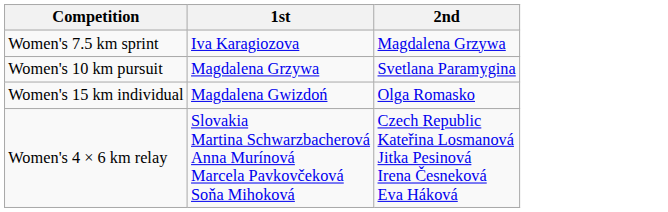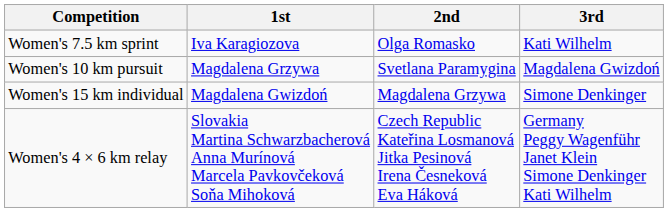 <table class="wikitable">
 <tr>
 <th>Competition</th>
 <th>1st</th>
 <th>2nd</th>
+<th>3rd</th>
 </tr>
 <tr>
 <td>Women's 7.5 km sprint</td>
 <td> <a href='#'>Iva Karagiozova</a></td>
-<td> <a href='#'>Magdalena Grzywa</a></td>
+<td> <a href='#'>Olga Romasko</a></td>
+<td> <a href='#'>Kati Wilhelm</a></td>
 </tr>
 <tr>
 <td>Women's 10 km pursuit</td>
 <td> <a href='#'>Magdalena Grzywa</a></td>
 <td> <a href='#'>Svetlana Paramygina</a></td>
+<td> <a href='#'>Magdalena Gwizdoń</a></td>
 </tr>
 <tr>
 <td>Women's 15 km individual</td>
 <td> <a href='#'>Magdalena Gwizdoń</a></td>
-<td> <a href='#'>Olga Romasko</a></td>
+<td> <a href='#'>Magdalena Grzywa</a></td>
+<td> <a href='#'>Simone Denkinger</a></td>
 </tr>
 <tr>
 <td>Women's 4 × 6 km relay</td>
 <td> <a href='#'>Slovakia</a><br><a href='#'>Martina Schwarzbacherová</a><br><a href='#'>Anna Murínová</a><br><a href='#'>Marcela Pavkovčeková</a><br><a href='#'>Soňa Mihoková</a></td>
 <td> <a href='#'>Czech Republic</a><br><a href='#'>Kateřina Losmanová</a><br><a href='#'>Jitka Pesinová</a><br><a href='#'>Irena Česneková</a><br><a href='#'>Eva Háková</a></td>
+<td> <a href='#'>Germany</a><br><a href='#'>Peggy Wagenführ</a><br><a href='#'>Janet Klein</a><br><a href='#'>Simone Denkinger</a><br><a href='#'>Kati Wilhelm</a></td>
 </tr>
 </table>
